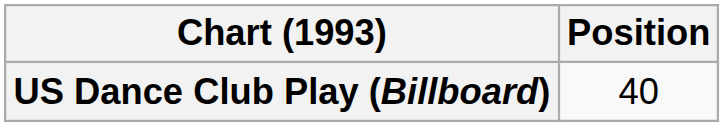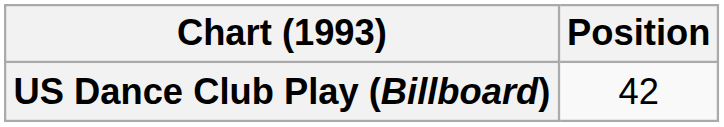 <table class="wikitable plainrowheaders" style="text-align:center">
 <tr>
 <th>Chart (1993)</th>
 <th>Position</th>
 </tr>
 <tr>
 <th scope="row">US Dance Club Play (<em>Billboard</em>)</th>
-<td>40</td>
+<td>42</td>
 </tr>
 </table>
